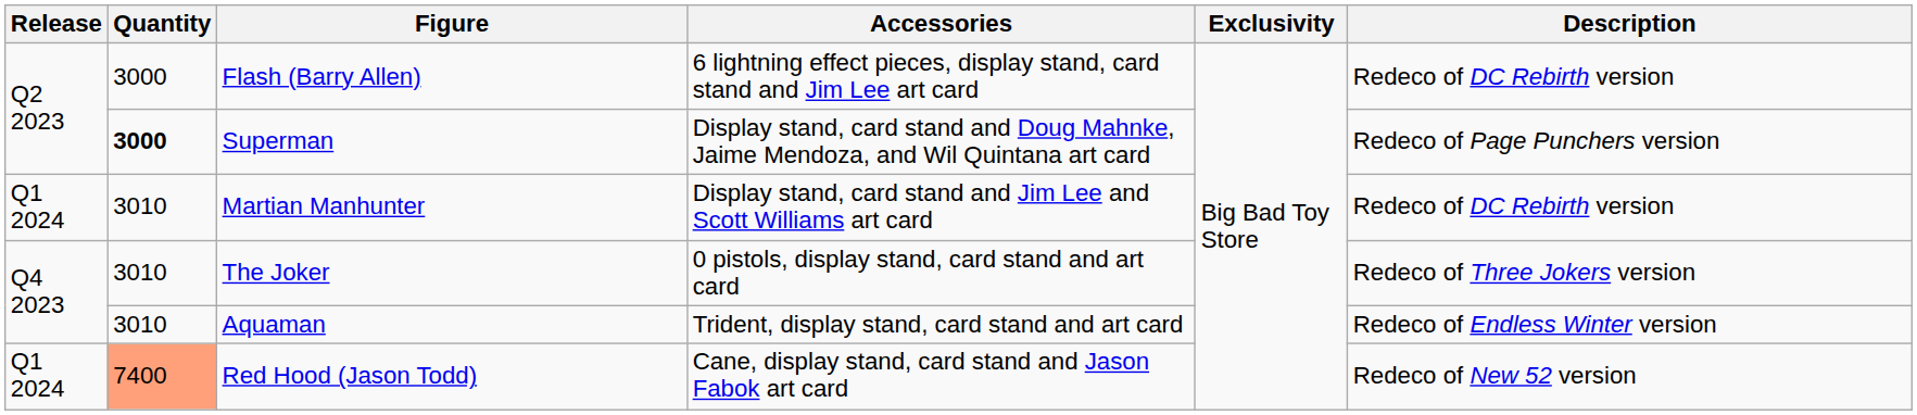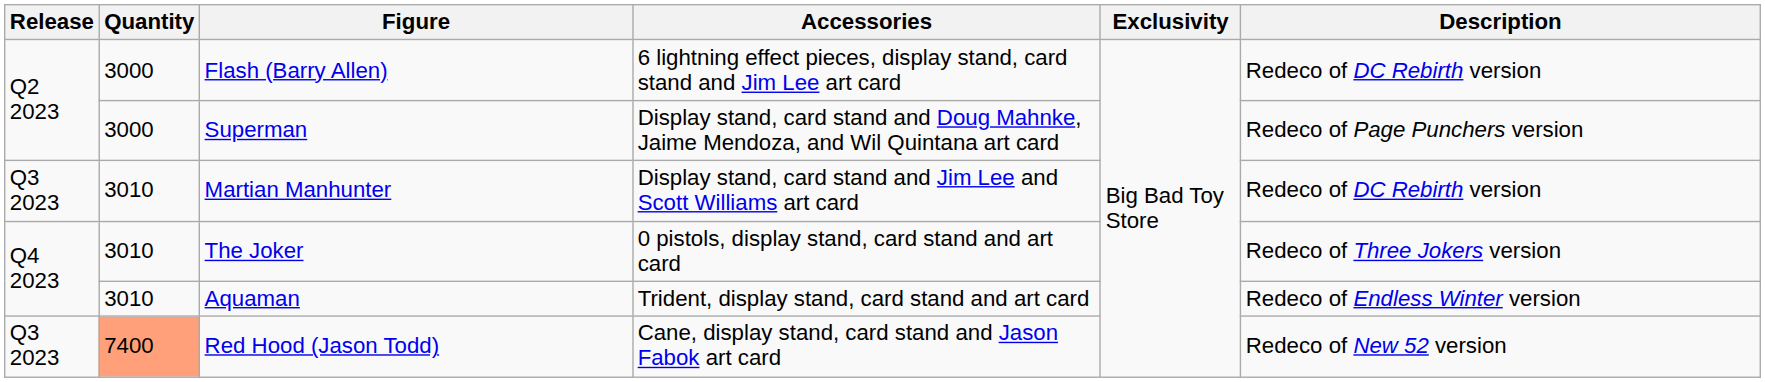 <table class="wikitable" style="width:100%;">
 <tr>
 <th width=5%!scope="col">Release</th>
 <th width=5%!scope="col">Quantity</th>
 <th width=25%!scope="col">Figure</th>
 <th width=27%!scope="col">Accessories</th>
 <th width=8%!scope="col">Exclusivity</th>
 <th width=35%!scope="col">Description</th>
 </tr>
 <tr>
 <td rowspan=2>Q2 2023</td>
 <td>3000</td>
 <td><a href='#'>Flash (Barry Allen)</a></td>
 <td>6 lightning effect pieces, display stand, card stand and <a href='#'>Jim Lee</a> art card</td>
 <td rowspan=6>Big Bad Toy Store</td>
 <td>Redeco of <em><a href='#'>DC Rebirth</a></em> version</td>
 </tr>
 <tr>
-<td><strong>3000</strong></td>
+<td>3000</td>
 <td><a href='#'>Superman</a></td>
 <td>Display stand, card stand and <a href='#'>Doug Mahnke</a>, Jaime Mendoza, and Wil Quintana art card</td>
 <td>Redeco of <em>Page Punchers</em> version</td>
 </tr>
 <tr>
-<td>Q1 2024</td>
+<td>Q3 2023</td>
 <td>3010</td>
 <td><a href='#'>Martian Manhunter</a></td>
 <td>Display stand, card stand and <a href='#'>Jim Lee</a> and <a href='#'>Scott Williams</a> art card</td>
 <td>Redeco of <em><a href='#'>DC Rebirth</a></em> version</td>
 </tr>
 <tr>
 <td rowspan=2>Q4 2023</td>
 <td>3010</td>
 <td><a href='#'>The Joker</a></td>
 <td>0 pistols, display stand, card stand and art card</td>
 <td>Redeco of <em><a href='#'>Three Jokers</a></em> version</td>
 </tr>
 <tr>
 <td>3010</td>
 <td><a href='#'>Aquaman</a></td>
 <td>Trident, display stand, card stand and art card</td>
 <td>Redeco of <em><a href='#'>Endless Winter</a></em> version</td>
 </tr>
 <tr>
-<td>Q1 2024</td>
+<td>Q3 2023</td>
 <td style="background: lightsalmon;">7400</td>
 <td><a href='#'>Red Hood (Jason Todd)</a></td>
 <td>Cane, display stand, card stand and <a href='#'>Jason Fabok</a> art card</td>
 <td>Redeco of <em><a href='#'>New 52</a></em> version</td>
 </tr>
 </table>
